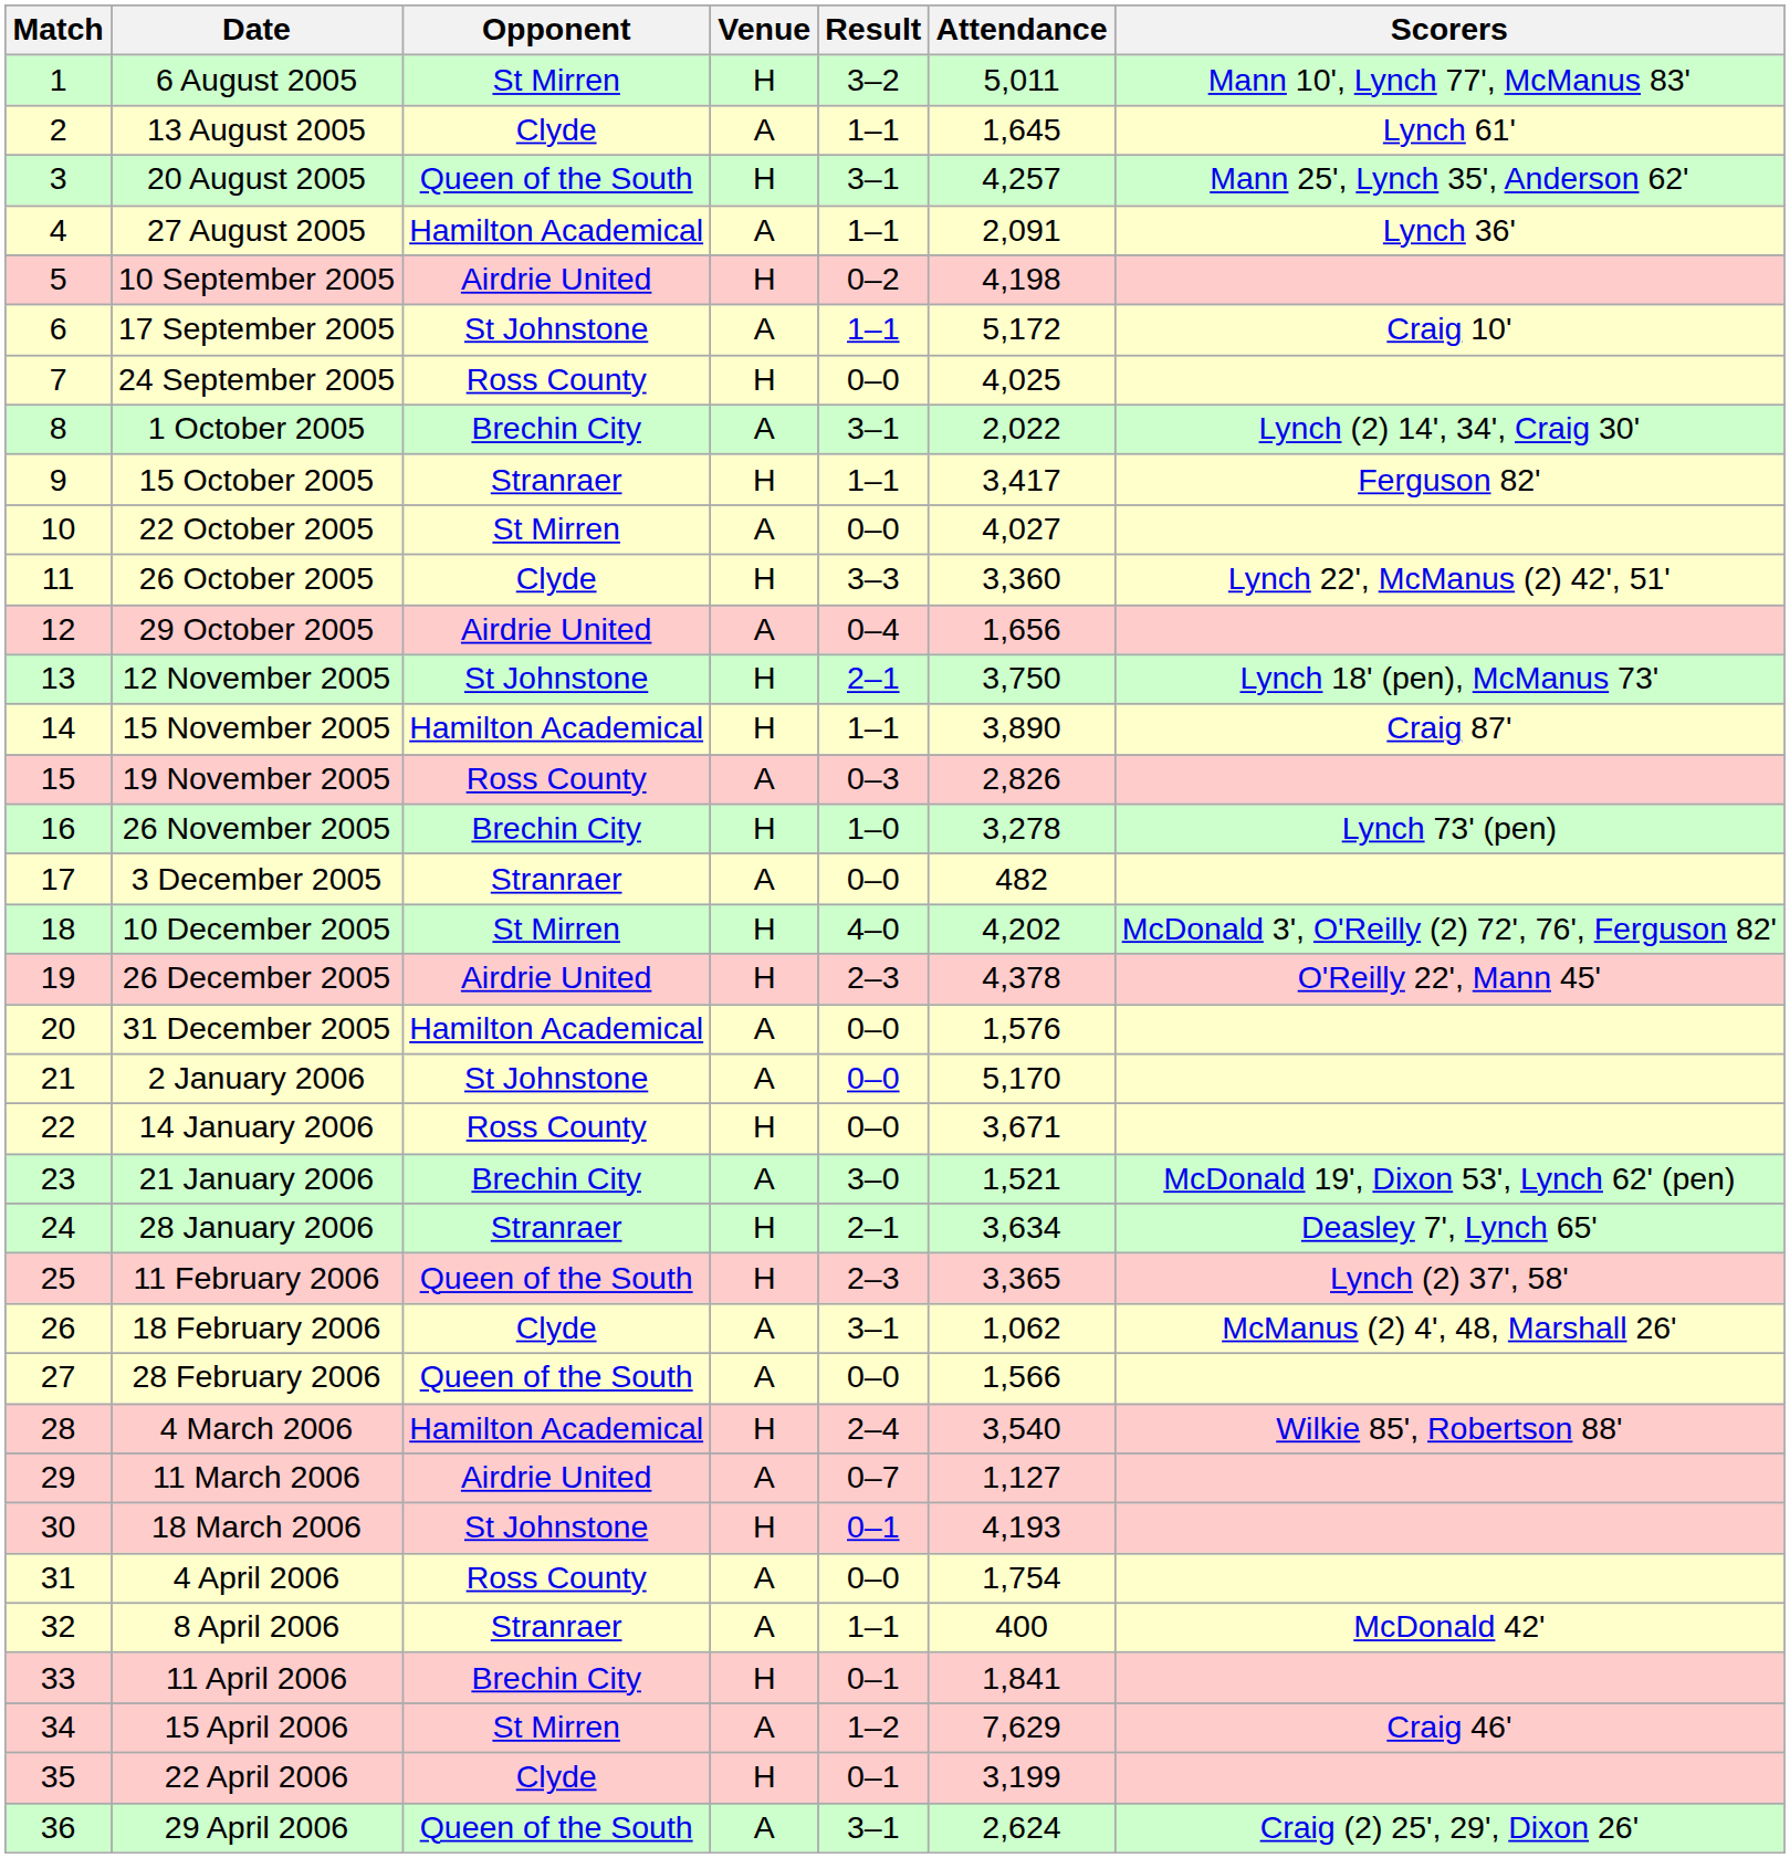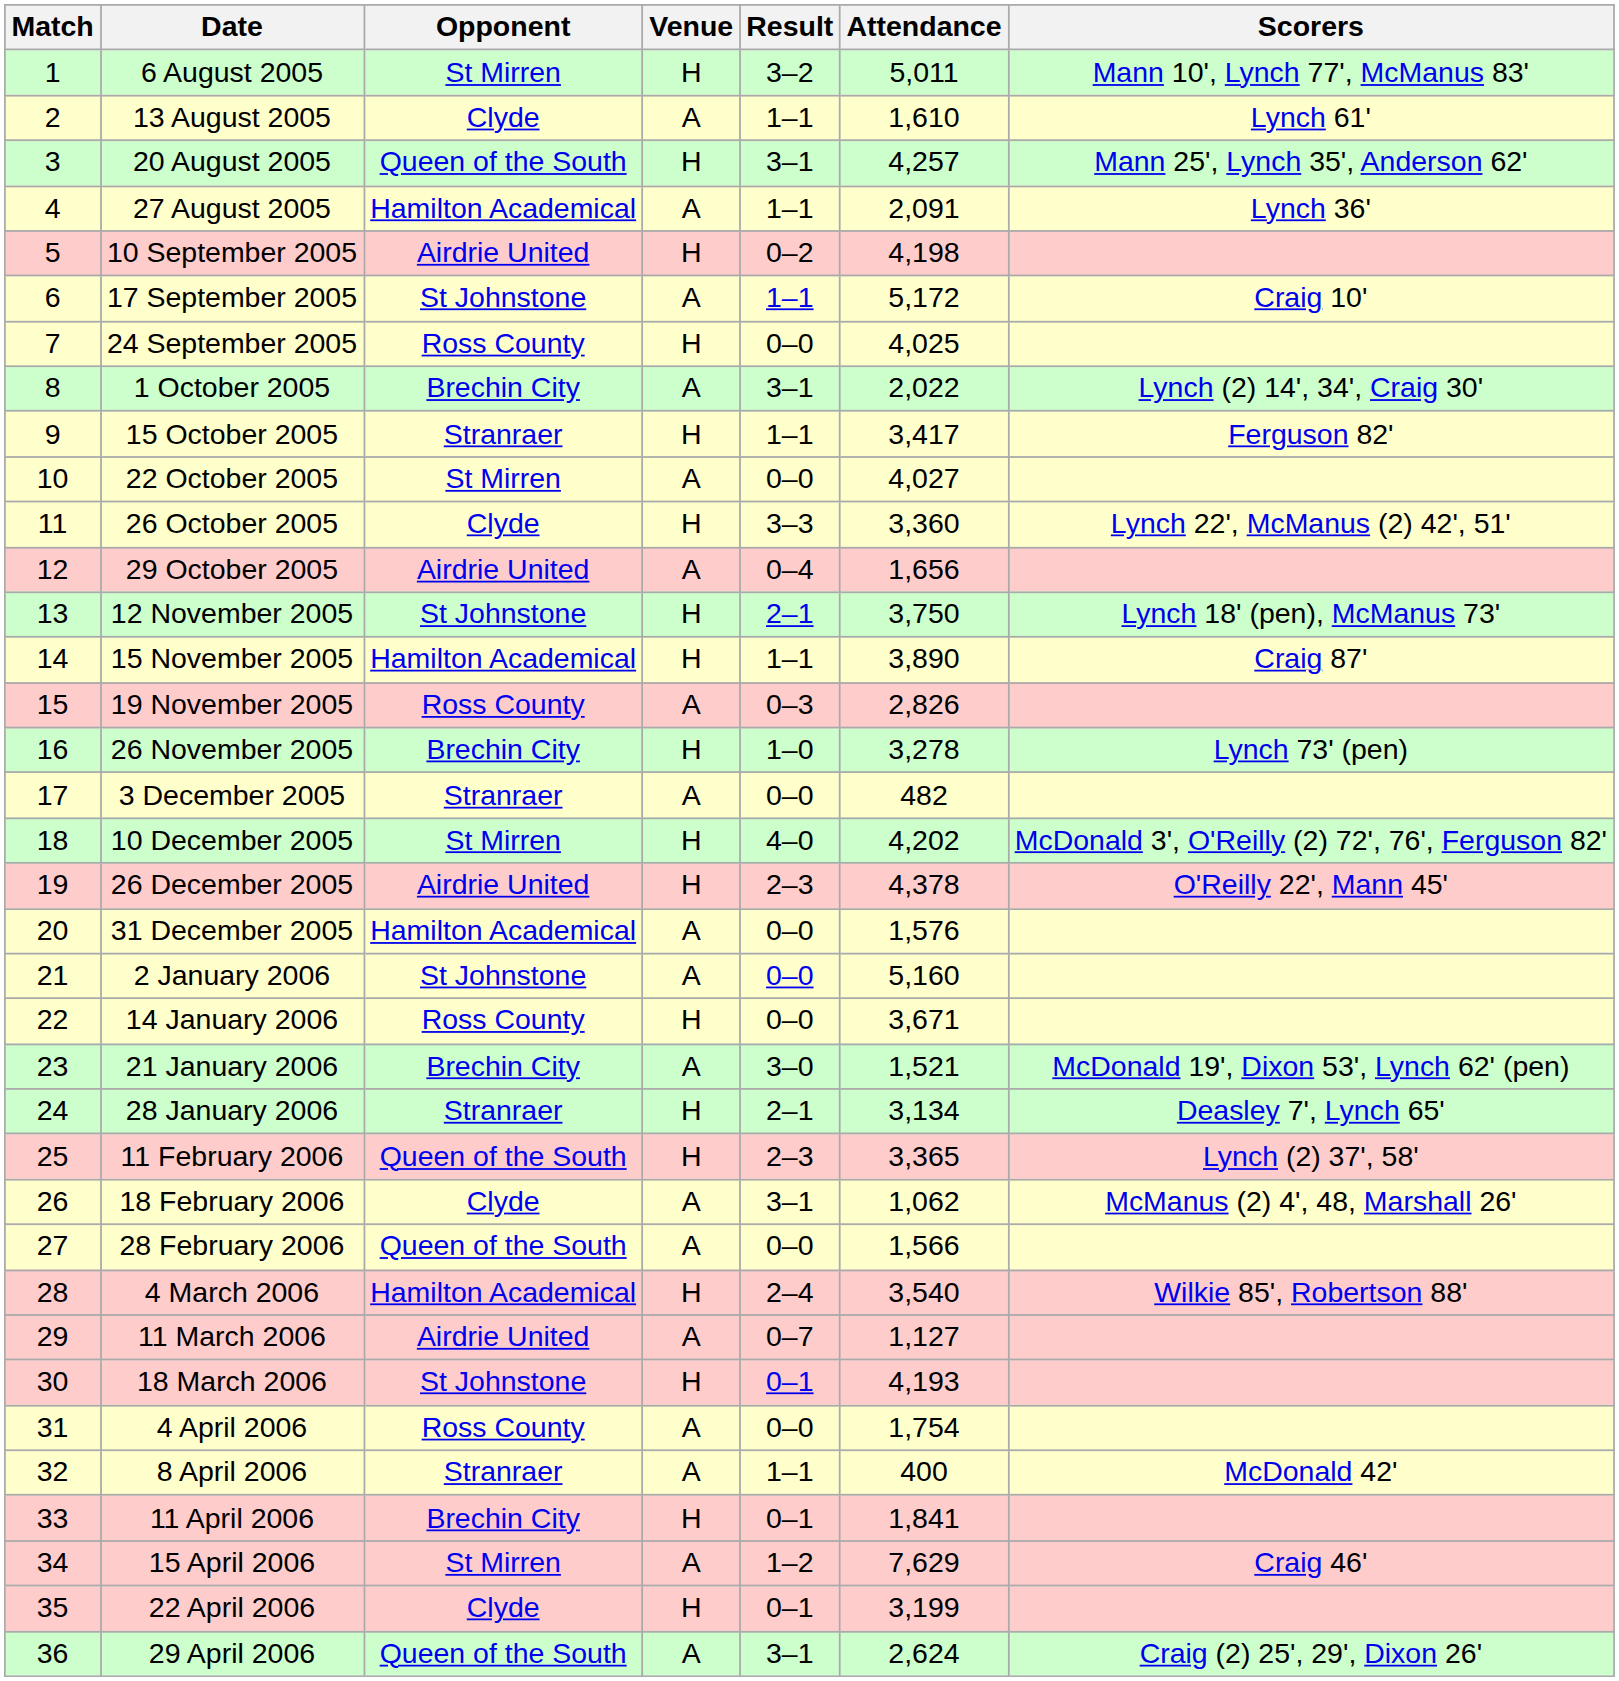 <table class="wikitable" style="font-size:100%; text-align:center">
 <tr>
 <th>Match</th>
 <th>Date</th>
 <th>Opponent</th>
 <th>Venue</th>
 <th>Result</th>
 <th>Attendance</th>
 <th>Scorers</th>
 </tr>
 <tr style="background: #CCFFCC;">
 <td>1</td>
 <td>6 August 2005</td>
 <td><a href='#'>St Mirren</a></td>
 <td>H</td>
 <td>3–2</td>
 <td>5,011</td>
 <td><a href='#'>Mann</a> 10', <a href='#'>Lynch</a> 77', <a href='#'>McManus</a> 83'</td>
 </tr>
 <tr style="background: #FFFFCC;">
 <td>2</td>
 <td>13 August 2005</td>
 <td><a href='#'>Clyde</a></td>
 <td>A</td>
 <td>1–1</td>
-<td>1,645</td>
+<td>1,610</td>
 <td><a href='#'>Lynch</a> 61'</td>
 </tr>
 <tr style="background: #CCFFCC;">
 <td>3</td>
 <td>20 August 2005</td>
 <td><a href='#'>Queen of the South</a></td>
 <td>H</td>
 <td>3–1</td>
 <td>4,257</td>
 <td><a href='#'>Mann</a> 25',  <a href='#'>Lynch</a> 35', <a href='#'>Anderson</a> 62'</td>
 </tr>
 <tr style="background: #FFFFCC;">
 <td>4</td>
 <td>27 August 2005</td>
 <td><a href='#'>Hamilton Academical</a></td>
 <td>A</td>
 <td>1–1</td>
 <td>2,091</td>
 <td><a href='#'>Lynch</a> 36'</td>
 </tr>
 <tr style="background: #FFCCCC;">
 <td>5</td>
 <td>10 September 2005</td>
 <td><a href='#'>Airdrie United</a></td>
 <td>H</td>
 <td>0–2</td>
 <td>4,198</td>
 <td></td>
 </tr>
 <tr style="background: #FFFFCC;">
 <td>6</td>
 <td>17 September 2005</td>
 <td><a href='#'>St Johnstone</a></td>
 <td>A</td>
 <td><a href='#'>1–1</a></td>
 <td>5,172</td>
 <td><a href='#'>Craig</a> 10'</td>
 </tr>
 <tr style="background: #FFFFCC;">
 <td>7</td>
 <td>24 September 2005</td>
 <td><a href='#'>Ross County</a></td>
 <td>H</td>
 <td>0–0</td>
 <td>4,025</td>
 <td></td>
 </tr>
 <tr style="background: #CCFFCC;">
 <td>8</td>
 <td>1 October 2005</td>
 <td><a href='#'>Brechin City</a></td>
 <td>A</td>
 <td>3–1</td>
 <td>2,022</td>
 <td><a href='#'>Lynch</a> (2) 14', 34', <a href='#'>Craig</a> 30'</td>
 </tr>
 <tr style="background: #FFFFCC;">
 <td>9</td>
 <td>15 October 2005</td>
 <td><a href='#'>Stranraer</a></td>
 <td>H</td>
 <td>1–1</td>
 <td>3,417</td>
 <td><a href='#'>Ferguson</a> 82'</td>
 </tr>
 <tr style="background: #FFFFCC;">
 <td>10</td>
 <td>22 October 2005</td>
 <td><a href='#'>St Mirren</a></td>
 <td>A</td>
 <td>0–0</td>
 <td>4,027</td>
 <td></td>
 </tr>
 <tr style="background: #FFFFCC;">
 <td>11</td>
 <td>26 October 2005</td>
 <td><a href='#'>Clyde</a></td>
 <td>H</td>
 <td>3–3</td>
 <td>3,360</td>
 <td><a href='#'>Lynch</a> 22', <a href='#'>McManus</a> (2) 42', 51'</td>
 </tr>
 <tr style="background: #FFCCCC;">
 <td>12</td>
 <td>29 October 2005</td>
 <td><a href='#'>Airdrie United</a></td>
 <td>A</td>
 <td>0–4</td>
 <td>1,656</td>
 <td></td>
 </tr>
 <tr style="background: #CCFFCC;">
 <td>13</td>
 <td>12 November 2005</td>
 <td><a href='#'>St Johnstone</a></td>
 <td>H</td>
 <td><a href='#'>2–1</a></td>
 <td>3,750</td>
 <td><a href='#'>Lynch</a> 18' (pen), <a href='#'>McManus</a> 73'</td>
 </tr>
 <tr style="background: #FFFFCC;">
 <td>14</td>
 <td>15 November 2005</td>
 <td><a href='#'>Hamilton Academical</a></td>
 <td>H</td>
 <td>1–1</td>
 <td>3,890</td>
 <td><a href='#'>Craig</a> 87'</td>
 </tr>
 <tr style="background: #FFCCCC;">
 <td>15</td>
 <td>19 November 2005</td>
 <td><a href='#'>Ross County</a></td>
 <td>A</td>
 <td>0–3</td>
 <td>2,826</td>
 <td></td>
 </tr>
 <tr style="background: #CCFFCC;">
 <td>16</td>
 <td>26 November 2005</td>
 <td><a href='#'>Brechin City</a></td>
 <td>H</td>
 <td>1–0</td>
 <td>3,278</td>
 <td><a href='#'>Lynch</a> 73' (pen)</td>
 </tr>
 <tr style="background: #FFFFCC;">
 <td>17</td>
 <td>3 December 2005</td>
 <td><a href='#'>Stranraer</a></td>
 <td>A</td>
 <td>0–0</td>
 <td>482</td>
 <td></td>
 </tr>
 <tr style="background: #CCFFCC;">
 <td>18</td>
 <td>10 December 2005</td>
 <td><a href='#'>St Mirren</a></td>
 <td>H</td>
 <td>4–0</td>
 <td>4,202</td>
 <td><a href='#'>McDonald</a> 3', <a href='#'>O'Reilly</a> (2) 72', 76', <a href='#'>Ferguson</a> 82'</td>
 </tr>
 <tr style="background: #FFCCCC;">
 <td>19</td>
 <td>26 December 2005</td>
 <td><a href='#'>Airdrie United</a></td>
 <td>H</td>
 <td>2–3</td>
 <td>4,378</td>
 <td><a href='#'>O'Reilly</a> 22', <a href='#'>Mann</a> 45'</td>
 </tr>
 <tr style="background: #FFFFCC;">
 <td>20</td>
 <td>31 December 2005</td>
 <td><a href='#'>Hamilton Academical</a></td>
 <td>A</td>
 <td>0–0</td>
 <td>1,576</td>
 <td></td>
 </tr>
 <tr style="background: #FFFFCC;">
 <td>21</td>
 <td>2 January 2006</td>
 <td><a href='#'>St Johnstone</a></td>
 <td>A</td>
 <td><a href='#'>0–0</a></td>
-<td>5,170</td>
+<td>5,160</td>
 <td></td>
 </tr>
 <tr style="background: #FFFFCC;">
 <td>22</td>
 <td>14 January 2006</td>
 <td><a href='#'>Ross County</a></td>
 <td>H</td>
 <td>0–0</td>
 <td>3,671</td>
 <td></td>
 </tr>
 <tr style="background: #CCFFCC;">
 <td>23</td>
 <td>21 January 2006</td>
 <td><a href='#'>Brechin City</a></td>
 <td>A</td>
 <td>3–0</td>
 <td>1,521</td>
 <td><a href='#'>McDonald</a> 19', <a href='#'>Dixon</a> 53', <a href='#'>Lynch</a> 62' (pen)</td>
 </tr>
 <tr style="background: #CCFFCC;">
 <td>24</td>
 <td>28 January 2006</td>
 <td><a href='#'>Stranraer</a></td>
 <td>H</td>
 <td>2–1</td>
-<td>3,634</td>
+<td>3,134</td>
 <td><a href='#'>Deasley</a> 7', <a href='#'>Lynch</a> 65'</td>
 </tr>
 <tr style="background: #FFCCCC;">
 <td>25</td>
 <td>11 February 2006</td>
 <td><a href='#'>Queen of the South</a></td>
 <td>H</td>
 <td>2–3</td>
 <td>3,365</td>
 <td><a href='#'>Lynch</a> (2) 37', 58'</td>
 </tr>
 <tr style="background: #FFFFCC;">
 <td>26</td>
 <td>18 February 2006</td>
 <td><a href='#'>Clyde</a></td>
 <td>A</td>
 <td>3–1</td>
 <td>1,062</td>
 <td><a href='#'>McManus</a> (2) 4', 48, <a href='#'>Marshall</a> 26'</td>
 </tr>
 <tr style="background: #FFFFCC;">
 <td>27</td>
 <td>28 February 2006</td>
 <td><a href='#'>Queen of the South</a></td>
 <td>A</td>
 <td>0–0</td>
 <td>1,566</td>
 <td></td>
 </tr>
 <tr style="background: #FFCCCC;">
 <td>28</td>
 <td>4 March 2006</td>
 <td><a href='#'>Hamilton Academical</a></td>
 <td>H</td>
 <td>2–4</td>
 <td>3,540</td>
 <td><a href='#'>Wilkie</a> 85', <a href='#'>Robertson</a> 88'</td>
 </tr>
 <tr style="background: #FFCCCC;">
 <td>29</td>
 <td>11 March 2006</td>
 <td><a href='#'>Airdrie United</a></td>
 <td>A</td>
 <td>0–7</td>
 <td>1,127</td>
 <td></td>
 </tr>
 <tr style="background: #FFCCCC;">
 <td>30</td>
 <td>18 March 2006</td>
 <td><a href='#'>St Johnstone</a></td>
 <td>H</td>
 <td><a href='#'>0–1</a></td>
 <td>4,193</td>
 <td></td>
 </tr>
 <tr style="background: #FFFFCC;">
 <td>31</td>
 <td>4 April 2006</td>
 <td><a href='#'>Ross County</a></td>
 <td>A</td>
 <td>0–0</td>
 <td>1,754</td>
 <td></td>
 </tr>
 <tr style="background: #FFFFCC;">
 <td>32</td>
 <td>8 April 2006</td>
 <td><a href='#'>Stranraer</a></td>
 <td>A</td>
 <td>1–1</td>
 <td>400</td>
 <td><a href='#'>McDonald</a> 42'</td>
 </tr>
 <tr style="background: #FFCCCC;">
 <td>33</td>
 <td>11 April 2006</td>
 <td><a href='#'>Brechin City</a></td>
 <td>H</td>
 <td>0–1</td>
 <td>1,841</td>
 <td></td>
 </tr>
 <tr style="background: #FFCCCC;">
 <td>34</td>
 <td>15 April 2006</td>
 <td><a href='#'>St Mirren</a></td>
 <td>A</td>
 <td>1–2</td>
 <td>7,629</td>
 <td><a href='#'>Craig</a> 46'</td>
 </tr>
 <tr style="background: #FFCCCC;">
 <td>35</td>
 <td>22 April 2006</td>
 <td><a href='#'>Clyde</a></td>
 <td>H</td>
 <td>0–1</td>
 <td>3,199</td>
 <td></td>
 </tr>
 <tr style="background: #CCFFCC;">
 <td>36</td>
 <td>29 April 2006</td>
 <td><a href='#'>Queen of the South</a></td>
 <td>A</td>
 <td>3–1</td>
 <td>2,624</td>
 <td><a href='#'>Craig</a> (2) 25', 29', <a href='#'>Dixon</a> 26'</td>
 </tr>
 </table>
